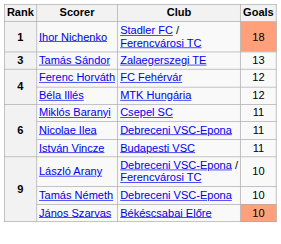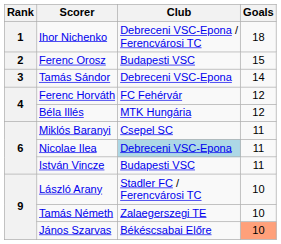 <table class="wikitable" style="text-align:center">
 <tr>
 <th>Rank</th>
 <th>Scorer</th>
 <th>Club</th>
 <th>Goals</th>
 </tr>
 <tr>
 <th rowspan="1">1</th>
 <td align=left> <a href='#'>Ihor Nichenko</a></td>
-<td align=left><a href='#'>Stadler FC</a> /<br><a href='#'>Ferencvárosi TC</a></td>
-<td style="background: lightsalmon;">18</td>
+<td align=left><a href='#'>Debreceni VSC-Epona</a> /<br><a href='#'>Ferencvárosi TC</a></td>
+<td>18</td>
+</tr>
+<tr>
+<th rowspan="1">2</th>
+<td align=left> <a href='#'>Ferenc Orosz</a></td>
+<td align=left><a href='#'>Budapesti VSC</a></td>
+<td>15</td>
 </tr>
 <tr>
 <th rowspan="1">3</th>
 <td align=left> <a href='#'>Tamás Sándor</a></td>
-<td align=left><a href='#'>Zalaegerszegi TE</a></td>
-<td>13</td>
+<td align=left><a href='#'>Debreceni VSC-Epona</a></td>
+<td>14</td>
 </tr>
 <tr>
 <th rowspan="2">4</th>
 <td align=left> <a href='#'>Ferenc Horváth</a></td>
 <td align=left><a href='#'>FC Fehérvár</a></td>
 <td>12</td>
 </tr>
 <tr>
 <td align=left> <a href='#'>Béla Illés</a></td>
 <td align=left><a href='#'>MTK Hungária</a></td>
 <td>12</td>
 </tr>
 <tr>
 <th rowspan="3">6</th>
 <td align=left> <a href='#'>Miklós Baranyi</a></td>
 <td align=left><a href='#'>Csepel SC</a></td>
 <td>11</td>
 </tr>
 <tr>
 <td align=left> <a href='#'>Nicolae Ilea</a></td>
-<td align=left><a href='#'>Debreceni VSC-Epona</a></td>
+<td align=left style="background: lightblue;"><a href='#'>Debreceni VSC-Epona</a></td>
 <td>11</td>
 </tr>
 <tr>
 <td align=left> <a href='#'>István Vincze</a></td>
 <td align=left><a href='#'>Budapesti VSC</a></td>
 <td>11</td>
 </tr>
 <tr>
 <th rowspan="3">9</th>
 <td align=left> <a href='#'>László Arany</a></td>
-<td align=left><a href='#'>Debreceni VSC-Epona</a> /<br><a href='#'>Ferencvárosi TC</a></td>
+<td align=left><a href='#'>Stadler FC</a> /<br><a href='#'>Ferencvárosi TC</a></td>
 <td>10</td>
 </tr>
 <tr>
 <td align=left> <a href='#'>Tamás Németh</a></td>
-<td align=left><a href='#'>Debreceni VSC-Epona</a></td>
+<td align=left><a href='#'>Zalaegerszegi TE</a></td>
 <td>10</td>
 </tr>
 <tr>
 <td align=left> <a href='#'>János Szarvas</a></td>
 <td align=left><a href='#'>Békéscsabai Előre</a></td>
 <td style="background: lightsalmon;">10</td>
 </tr>
 </table>
